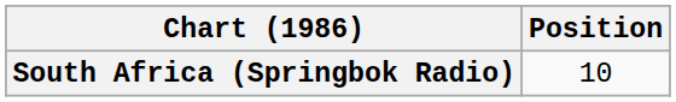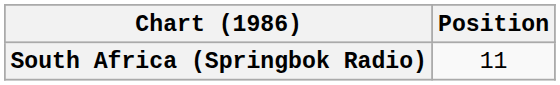 <table class="wikitable plainrowheaders" style="text-align:center">
 <tr>
 <th>Chart (1986)</th>
 <th>Position</th>
 </tr>
 <tr>
 <th scope="row">South Africa (Springbok Radio)</th>
-<td>10</td>
+<td>11</td>
 </tr>
 </table>
